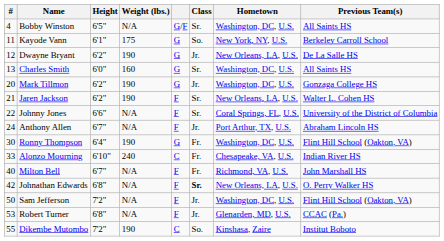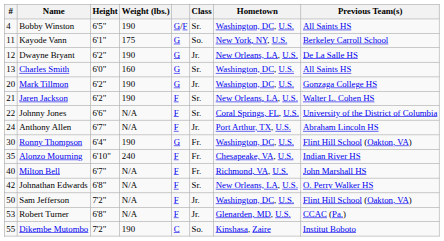 <table class="wikitable sortable" style="font-size: 90%">
 <tr>
 <th>#</th>
 <th>Name</th>
 <th>Height</th>
 <th>Weight (lbs.)</th>
 <th></th>
 <th>Class</th>
 <th>Hometown</th>
 <th>Previous Team(s)</th>
 </tr>
 <tr>
 <td>4</td>
 <td>Bobby Winston</td>
 <td>6'5"</td>
-<td>N/A</td>
+<td>190</td>
 <td><a href='#'>G</a>/<a href='#'>F</a></td>
 <td>Sr.</td>
 <td><a href='#'>Washington, DC</a>, <a href='#'>U.S.</a></td>
 <td><a href='#'>All Saints HS</a></td>
 </tr>
 <tr>
 <td>11</td>
 <td>Kayode Vann</td>
 <td>6'1"</td>
 <td>175</td>
 <td><a href='#'>G</a></td>
 <td>So.</td>
 <td><a href='#'>New York, NY</a>, <a href='#'>U.S.</a></td>
 <td><a href='#'>Berkeley Carroll School</a></td>
 </tr>
 <tr>
 <td>12</td>
 <td>Dwayne Bryant</td>
 <td>6'2"</td>
 <td>190</td>
 <td><a href='#'>G</a></td>
 <td>Jr.</td>
 <td><a href='#'>New Orleans, LA</a>, <a href='#'>U.S.</a></td>
 <td><a href='#'>De La Salle HS</a></td>
 </tr>
 <tr>
 <td>13</td>
 <td><a href='#'>Charles Smith</a></td>
 <td>6'0"</td>
 <td>160</td>
 <td><a href='#'>G</a></td>
 <td>Sr.</td>
 <td><a href='#'>Washington, DC</a>, <a href='#'>U.S.</a></td>
 <td><a href='#'>All Saints HS</a></td>
 </tr>
 <tr>
 <td>20</td>
 <td><a href='#'>Mark Tillmon</a></td>
 <td>6'2"</td>
 <td>190</td>
 <td><a href='#'>G</a></td>
 <td>Jr.</td>
 <td><a href='#'>Washington, DC</a>, <a href='#'>U.S.</a></td>
 <td><a href='#'>Gonzaga College HS</a></td>
 </tr>
 <tr>
 <td>21</td>
 <td><a href='#'>Jaren Jackson</a></td>
 <td>6'2"</td>
 <td>190</td>
 <td><a href='#'>F</a></td>
 <td>Sr.</td>
 <td><a href='#'>New Orleans, LA</a>, <a href='#'>U.S.</a></td>
 <td><a href='#'>Walter L. Cohen HS</a></td>
 </tr>
 <tr>
 <td>22</td>
 <td>Johnny Jones</td>
 <td>6'6"</td>
 <td>N/A</td>
 <td><a href='#'>F</a></td>
 <td>Sr.</td>
 <td><a href='#'>Coral Springs, FL</a>, <a href='#'>U.S.</a></td>
 <td><a href='#'>University of the District of Columbia</a></td>
 </tr>
 <tr>
 <td>24</td>
 <td>Anthony Allen</td>
 <td>6'7"</td>
 <td>N/A</td>
 <td><a href='#'>F</a></td>
 <td>Jr.</td>
 <td><a href='#'>Port Arthur, TX</a>, <a href='#'>U.S.</a></td>
 <td><a href='#'>Abraham Lincoln HS</a></td>
 </tr>
 <tr>
 <td>30</td>
 <td><a href='#'>Ronny Thompson</a></td>
 <td>6'4"</td>
 <td>190</td>
 <td><a href='#'>G</a></td>
 <td>Fr.</td>
 <td><a href='#'>Washington, DC</a>, <a href='#'>U.S.</a></td>
 <td><a href='#'>Flint Hill School</a> (<a href='#'>Oakton, VA</a>)</td>
 </tr>
 <tr>
-<td>33</td>
+<td>35</td>
 <td><a href='#'>Alonzo Mourning</a></td>
 <td>6'10"</td>
 <td>240</td>
-<td><a href='#'>C</a></td>
+<td><a href='#'>F</a></td>
 <td>Fr.</td>
 <td><a href='#'>Chesapeake, VA</a>, <a href='#'>U.S.</a></td>
 <td><a href='#'>Indian River HS</a></td>
 </tr>
 <tr>
 <td>40</td>
 <td><a href='#'>Milton Bell</a></td>
 <td>6'7"</td>
 <td>N/A</td>
 <td><a href='#'>F</a></td>
 <td>Fr.</td>
 <td><a href='#'>Richmond, VA</a>, <a href='#'>U.S.</a></td>
 <td><a href='#'>John Marshall HS</a></td>
 </tr>
 <tr>
 <td>42</td>
 <td>Johnathan Edwards</td>
 <td>6'8"</td>
 <td>N/A</td>
 <td><a href='#'>F</a></td>
-<td><strong>Sr.</strong></td>
+<td>Sr.</td>
 <td><a href='#'>New Orleans, LA</a>, <a href='#'>U.S.</a></td>
 <td><a href='#'>O. Perry Walker HS</a></td>
 </tr>
 <tr>
 <td>50</td>
 <td>Sam Jefferson</td>
 <td>7'2"</td>
 <td>N/A</td>
 <td><a href='#'>F</a></td>
 <td>Jr.</td>
 <td><a href='#'>Washington, DC</a>, <a href='#'>U.S.</a></td>
 <td><a href='#'>Flint Hill School</a> (<a href='#'>Oakton, VA</a>)</td>
 </tr>
 <tr>
 <td>53</td>
 <td>Robert Turner</td>
 <td>6'8"</td>
 <td>N/A</td>
 <td><a href='#'>F</a></td>
 <td>Jr.</td>
 <td><a href='#'>Glenarden, MD</a>, <a href='#'>U.S.</a></td>
 <td><a href='#'>CCAC</a> (<a href='#'>Pa.</a>)</td>
 </tr>
 <tr>
 <td>55</td>
 <td><a href='#'>Dikembe Mutombo</a></td>
 <td>7'2"</td>
 <td>190</td>
 <td><a href='#'>C</a></td>
 <td>So.</td>
 <td><a href='#'>Kinshasa</a>, <a href='#'>Zaire</a></td>
 <td><a href='#'>Institut Boboto</a></td>
 </tr>
 </table>
